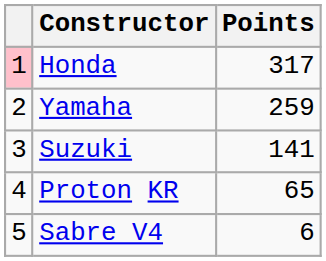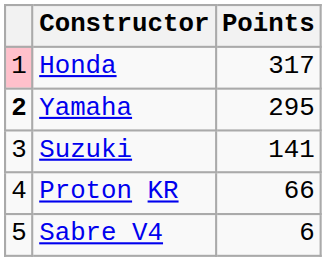 <table class="wikitable" style="font-size: 95%;">
 <tr>
 <th></th>
 <th>Constructor</th>
 <th>Points</th>
 </tr>
 <tr>
 <td align=center style="background: pink;">1</td>
 <td> <a href='#'>Honda</a></td>
 <td align=right>317</td>
 </tr>
 <tr>
-<td align=center>2</td>
+<td align=center><strong>2</strong></td>
 <td> <a href='#'>Yamaha</a></td>
-<td align=right>259</td>
+<td align=right>295</td>
 </tr>
 <tr>
 <td align=center>3</td>
 <td> <a href='#'>Suzuki</a></td>
 <td align=right>141</td>
 </tr>
 <tr>
 <td align=center>4</td>
 <td> <a href='#'>Proton</a> <a href='#'>KR</a></td>
-<td align=right>65</td>
+<td align=right>66</td>
 </tr>
 <tr>
 <td align=center>5</td>
 <td> <a href='#'>Sabre V4</a></td>
 <td align=right>6</td>
 </tr>
 </table>
